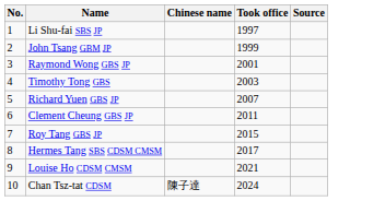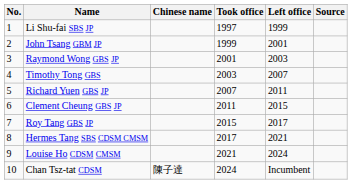 <table class="wikitable">
 <tr>
 <th>No.</th>
 <th>Name</th>
 <th>Chinese name</th>
 <th>Took office</th>
+<th>Left office</th>
 <th>Source</th>
 </tr>
 <tr>
 <td>1</td>
 <td>Li Shu-fai <small><a href='#'>SBS</a> <a href='#'>JP</a></small></td>
 <td></td>
 <td>1997</td>
+<td>1999</td>
 <td></td>
 </tr>
 <tr>
 <td>2</td>
 <td><a href='#'>John Tsang</a> <small><a href='#'>GBM</a> <a href='#'>JP</a></small></td>
 <td></td>
 <td>1999</td>
+<td>2001</td>
 <td></td>
 </tr>
 <tr>
 <td>3</td>
 <td><a href='#'>Raymond Wong</a> <a href='#'><small>GBS</small></a> <small><a href='#'>JP</a></small></td>
 <td></td>
 <td>2001</td>
+<td>2003</td>
 <td></td>
 </tr>
 <tr>
 <td>4</td>
 <td><a href='#'>Timothy Tong</a> <a href='#'><small>GBS</small></a></td>
 <td></td>
 <td>2003</td>
+<td>2007</td>
 <td></td>
 </tr>
 <tr>
 <td>5</td>
 <td><a href='#'>Richard Yuen</a> <a href='#'><small>GBS</small></a> <small><a href='#'>JP</a></small></td>
 <td></td>
 <td>2007</td>
+<td>2011</td>
 <td></td>
 </tr>
 <tr>
 <td>6</td>
 <td><a href='#'>Clement Cheung</a> <a href='#'><small>GBS</small></a> <small><a href='#'>JP</a></small></td>
 <td></td>
 <td>2011</td>
+<td>2015</td>
 <td></td>
 </tr>
 <tr>
 <td>7</td>
 <td><a href='#'>Roy Tang</a> <a href='#'><small>GBS</small></a> <small><a href='#'>JP</a></small></td>
 <td></td>
 <td>2015</td>
+<td>2017</td>
 <td></td>
 </tr>
 <tr>
 <td>8</td>
 <td><a href='#'>Hermes Tang</a> <small><a href='#'>SBS</a> <a href='#'>CDSM CMSM</a></small></td>
 <td></td>
 <td>2017</td>
+<td>2021</td>
 <td></td>
 </tr>
 <tr>
 <td>9</td>
 <td><a href='#'>Louise Ho</a> <a href='#'><small>CDSM</small></a> <small><a href='#'>CMSM</a></small></td>
 <td></td>
 <td>2021</td>
+<td>2024</td>
 <td></td>
 </tr>
 <tr>
 <td>10</td>
 <td>Chan Tsz-tat <a href='#'><small>CDSM</small></a></td>
 <td>陳子達</td>
 <td>2024</td>
+<td>Incumbent</td>
 <td></td>
 </tr>
 </table>
